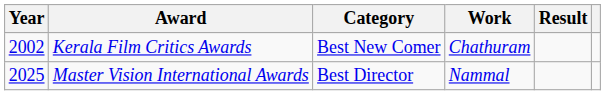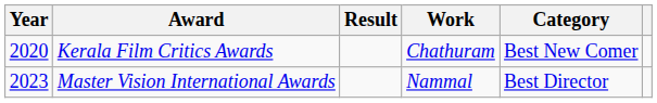 <table class="wikitable sortable">
 <tr>
 <th>Year</th>
 <th>Award</th>
+<th>Result</th>
+<th>Work</th>
 <th>Category</th>
-<th>Work</th>
-<th>Result</th>
 <th scope="col" class="unsortable"></th>
 </tr>
 <tr>
-<td><a href='#'>2002</a></td>
+<td><a href='#'>2020</a></td>
 <td><em><a href='#'>Kerala Film Critics Awards</a></em></td>
+<td></td>
+<td><em><a href='#'>Chathuram</a></em></td>
 <td><a href='#'>Best New Comer</a></td>
-<td><em><a href='#'>Chathuram</a></em></td>
-<td></td>
 <td></td>
 </tr>
 <tr>
-<td><a href='#'>2025</a></td>
+<td><a href='#'>2023</a></td>
 <td><em><a href='#'>Master Vision International Awards</a></em></td>
+<td></td>
+<td><em><a href='#'>Nammal</a></em></td>
 <td><a href='#'>Best Director</a></td>
-<td><em><a href='#'>Nammal</a></em></td>
-<td></td>
 <td></td>
 </tr>
 </table>
